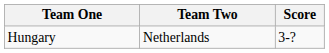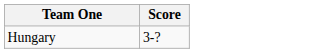 <table class="wikitable">
 <tr>
 <th width=150>Team One</th>
-<th width=150>Team Two</th>
 <th width=50>Score</th>
 </tr>
 <tr>
 <td>Hungary</td>
-<td>Netherlands</td>
 <td>3-?</td>
 </tr>
 </table>
